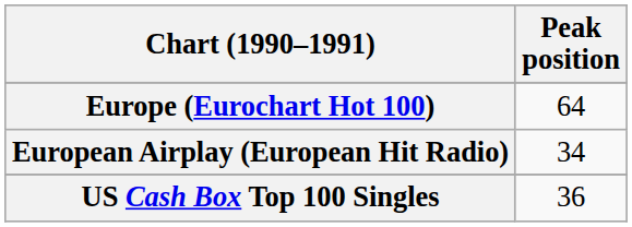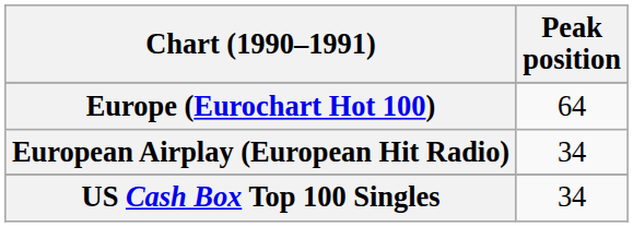 <table class="wikitable sortable plainrowheaders">
 <tr>
 <th scope="col">Chart (1990–1991)</th>
 <th scope="col">Peak<br>position</th>
 </tr>
 <tr>
 </tr>
 <tr>
 </tr>
 <tr>
 </tr>
 <tr>
 <th scope="row">Europe (<a href='#'>Eurochart Hot 100</a>)</th>
 <td align="center">64</td>
 </tr>
 <tr>
 <th scope="row">European Airplay (European Hit Radio)</th>
 <td align="center">34</td>
 </tr>
 <tr>
 </tr>
 <tr>
 </tr>
 <tr>
 </tr>
 <tr>
 </tr>
 <tr>
 </tr>
 <tr>
 <th scope="row">US <em><a href='#'>Cash Box</a></em> Top 100 Singles</th>
-<td style="text-align:center;">36</td>
+<td style="text-align:center;">34</td>
 </tr>
 </table>
